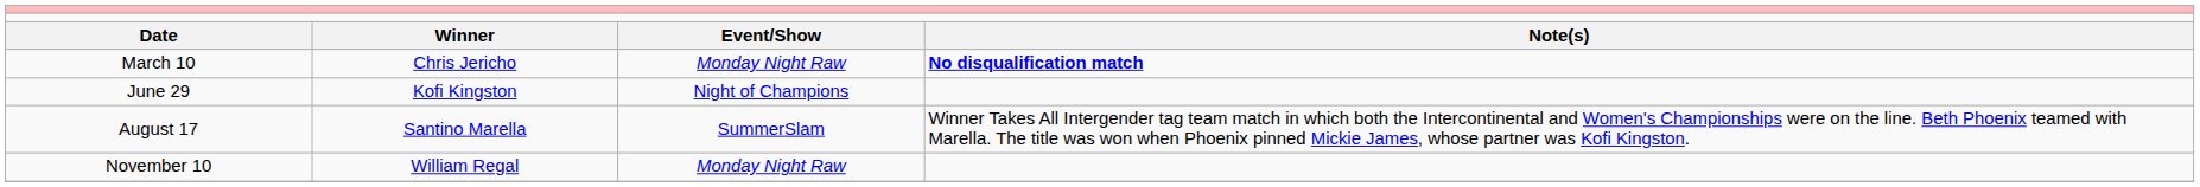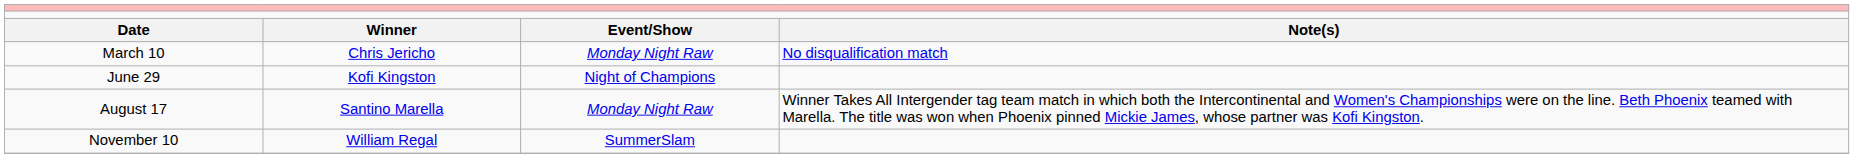 <table class="wikitable" style="text-align:center; width:100%;">
 <tr style="background:#FBB;">
 <td colspan="5"></td>
 </tr>
 <tr>
 <td colspan="5"><strong></strong></td>
 </tr>
 <tr>
 <th width=14%>Date</th>
 <th width=14%>Winner</th>
 <th width=14%>Event/Show</th>
 <th width=58%>Note(s)</th>
 </tr>
 <tr>
 <td>March 10</td>
 <td><a href='#'>Chris Jericho</a></td>
 <td><em><a href='#'>Monday Night Raw</a></em></td>
-<td align=left><strong><a href='#'>No disqualification match</a></strong></td>
+<td align=left><a href='#'>No disqualification match</a></td>
 </tr>
 <tr>
 <td>June 29</td>
 <td><a href='#'>Kofi Kingston</a></td>
 <td><a href='#'>Night of Champions</a></td>
 <td></td>
 </tr>
 <tr>
 <td>August 17</td>
 <td><a href='#'>Santino Marella</a></td>
-<td><a href='#'>SummerSlam</a></td>
+<td><em><a href='#'>Monday Night Raw</a></em></td>
 <td align=left>Winner Takes All Intergender tag team match in which both the Intercontinental and <a href='#'>Women's Championships</a> were on the line. <a href='#'>Beth Phoenix</a> teamed with Marella. The title was won when Phoenix pinned <a href='#'>Mickie James</a>, whose partner was <a href='#'>Kofi Kingston</a>.</td>
 </tr>
 <tr>
 <td>November 10</td>
 <td><a href='#'>William Regal</a></td>
-<td><em><a href='#'>Monday Night Raw</a></em></td>
+<td><a href='#'>SummerSlam</a></td>
 <td></td>
 </tr>
 <tr>
 </tr>
 </table>
